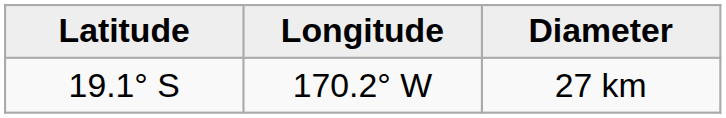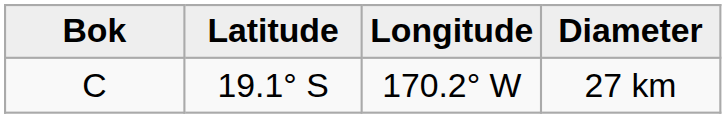 <table class="wikitable">
 <tr>
+<th width="25%" style="background:#eeeeee;">Bok</th>
 <th width="25%" style="background:#eeeeee;">Latitude</th>
 <th width="25%" style="background:#eeeeee;">Longitude</th>
 <th width="25%" style="background:#eeeeee;">Diameter</th>
 </tr>
 <tr>
+<td align="center">C</td>
 <td align="center">19.1° S</td>
 <td align="center">170.2° W</td>
 <td align="center">27 km</td>
 </tr>
 </table>
